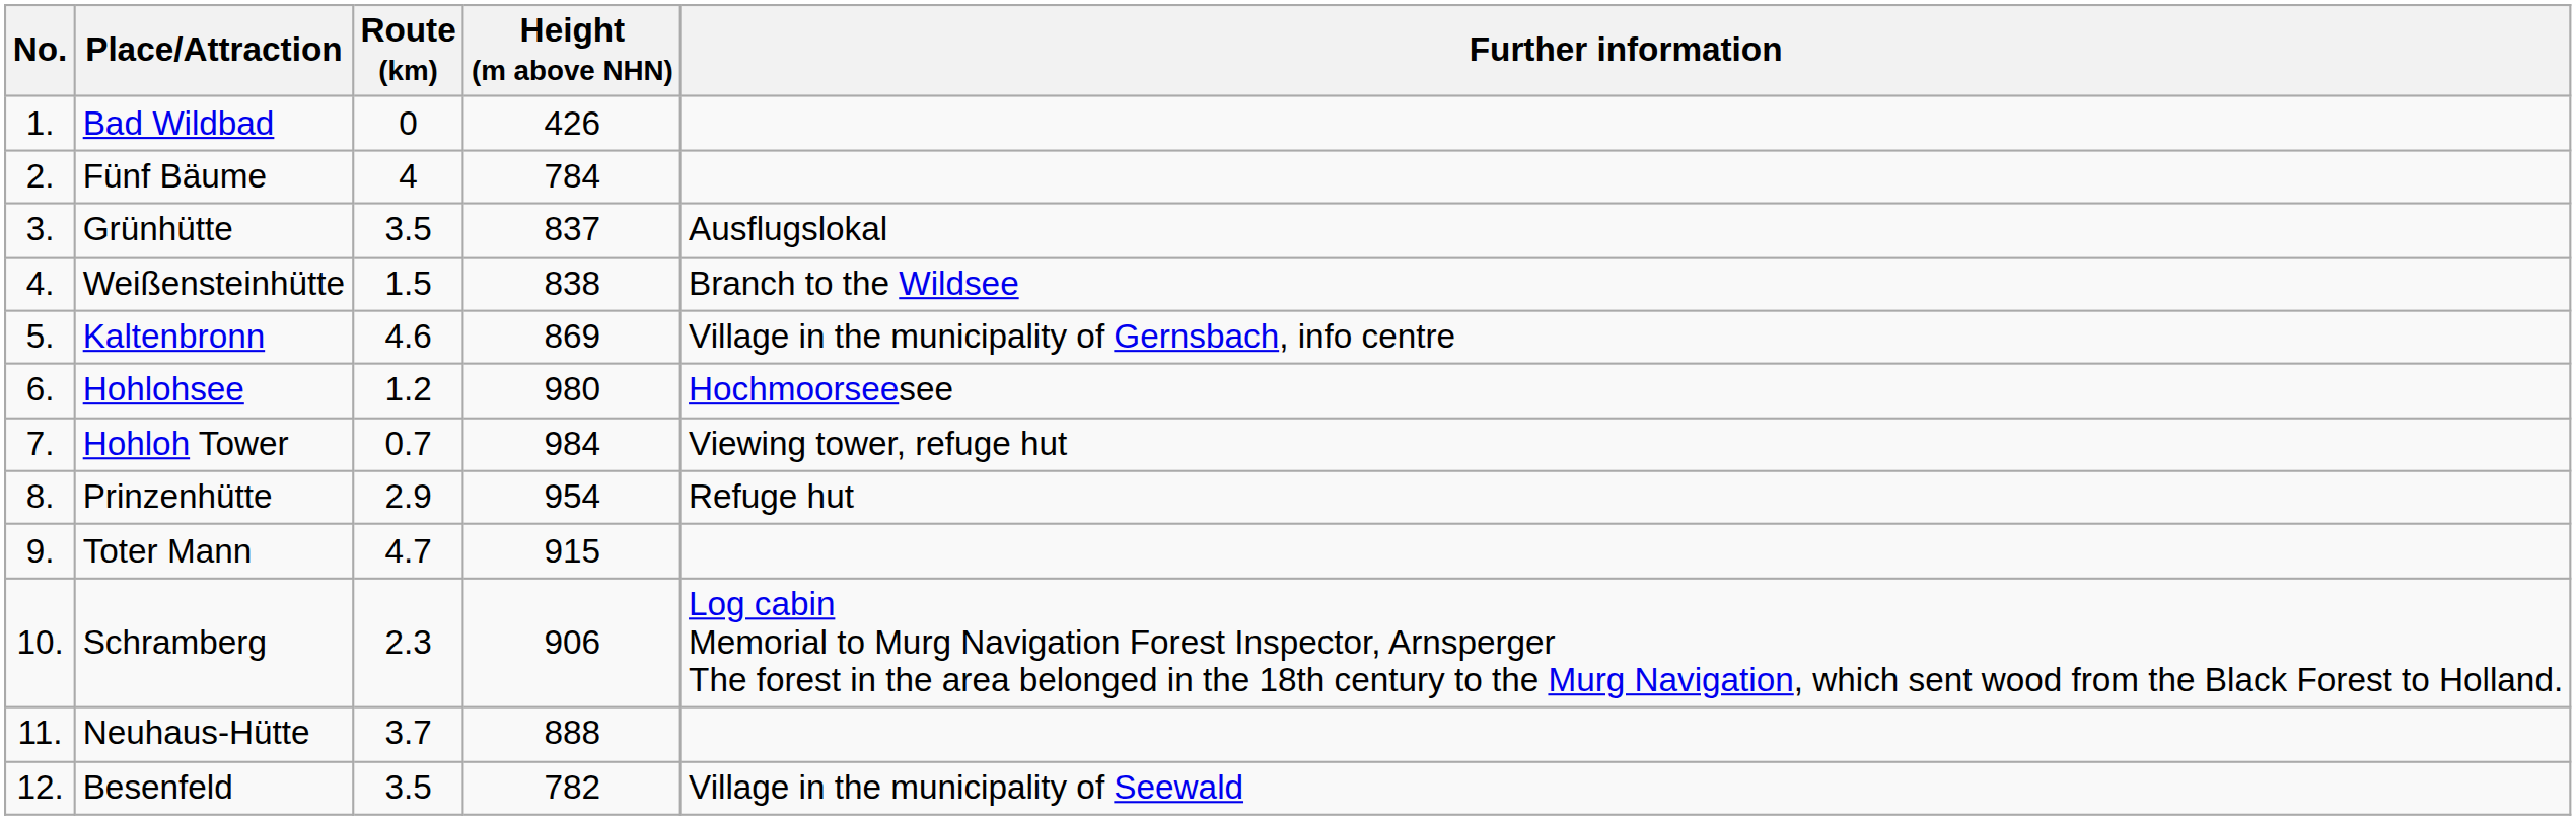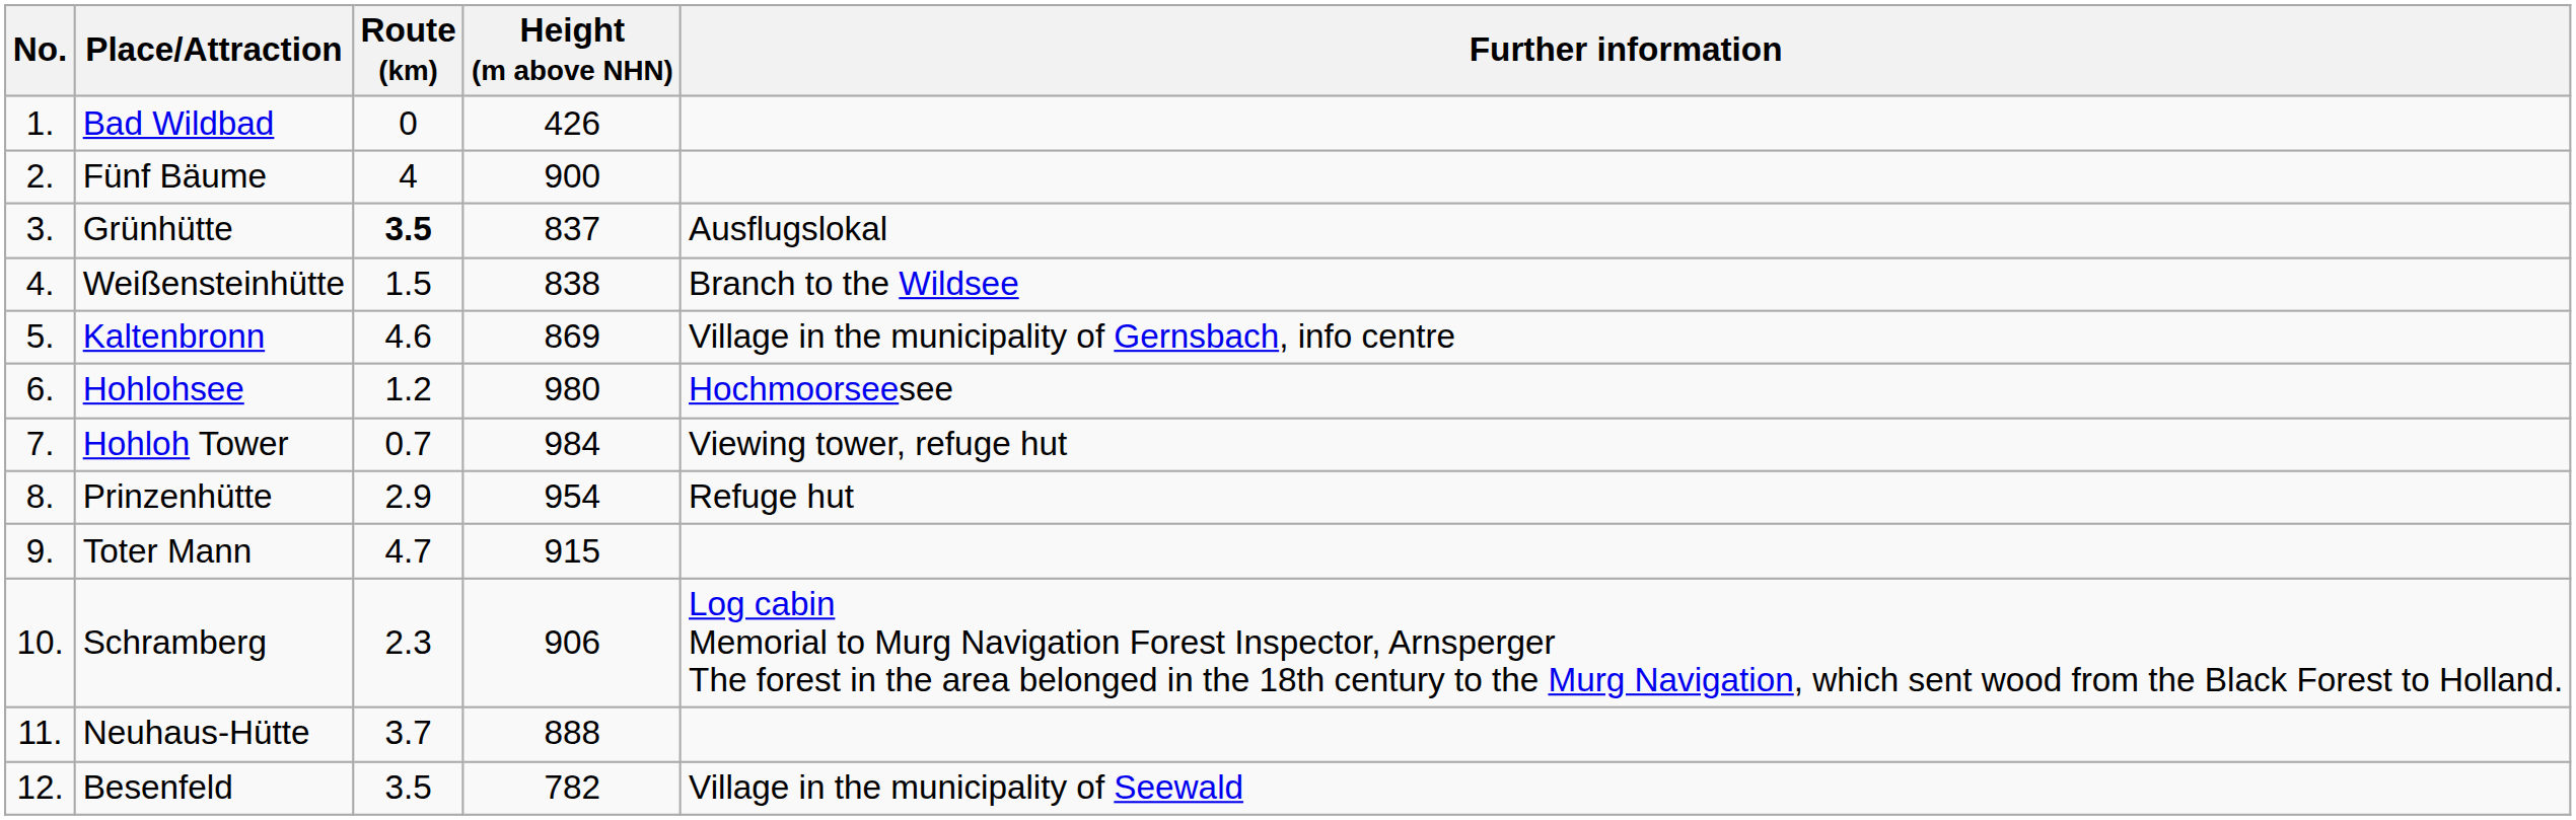 <table class="wikitable toptextcells">
 <tr class="hintergrundfarbe5">
 <th>No.</th>
 <th>Place/Attraction</th>
 <th>Route <br><small>(km)</small></th>
 <th>Height <br><small>(m above NHN)</small></th>
 <th class="unsortable">Further information</th>
 </tr>
 <tr>
 <td style="text-align:center">1.</td>
 <td><a href='#'>Bad Wildbad</a></td>
 <td style="text-align:center">0</td>
 <td style="text-align:center">426</td>
 <td></td>
 </tr>
 <tr>
 <td style="text-align:center">2.</td>
 <td>Fünf Bäume</td>
 <td style="text-align:center">4</td>
-<td style="text-align:center">784</td>
+<td style="text-align:center">900</td>
 <td></td>
 </tr>
 <tr>
 <td style="text-align:center">3.</td>
 <td>Grünhütte</td>
-<td style="text-align:center">3.5</td>
+<td style="text-align:center"><strong>3.5</strong></td>
 <td style="text-align:center">837</td>
 <td>Ausflugslokal</td>
 </tr>
 <tr>
 <td style="text-align:center">4.</td>
 <td>Weißensteinhütte</td>
 <td style="text-align:center">1.5</td>
 <td style="text-align:center">838</td>
 <td>Branch to the <a href='#'>Wildsee</a></td>
 </tr>
 <tr>
 <td style="text-align:center">5.</td>
 <td><a href='#'>Kaltenbronn</a></td>
 <td style="text-align:center">4.6</td>
 <td style="text-align:center">869</td>
 <td>Village in the municipality of <a href='#'>Gernsbach</a>, info centre</td>
 </tr>
 <tr>
 <td style="text-align:center">6.</td>
 <td><a href='#'>Hohlohsee</a></td>
 <td style="text-align:center">1.2</td>
 <td style="text-align:center">980</td>
 <td><a href='#'>Hochmoorsee</a>see</td>
 </tr>
 <tr>
 <td style="text-align:center">7.</td>
 <td><a href='#'>Hohloh</a> Tower</td>
 <td style="text-align:center">0.7</td>
 <td style="text-align:center">984</td>
 <td>Viewing tower, refuge hut</td>
 </tr>
 <tr>
 <td style="text-align:center">8.</td>
 <td>Prinzenhütte</td>
 <td style="text-align:center">2.9</td>
 <td style="text-align:center">954</td>
 <td>Refuge hut</td>
 </tr>
 <tr>
 <td style="text-align:center">9.</td>
 <td>Toter Mann</td>
 <td style="text-align:center">4.7</td>
 <td style="text-align:center">915</td>
 <td></td>
 </tr>
 <tr>
 <td style="text-align:center">10.</td>
 <td>Schramberg</td>
 <td style="text-align:center">2.3</td>
 <td style="text-align:center">906</td>
 <td><a href='#'>Log cabin</a><br>Memorial to Murg Navigation Forest Inspector, Arnsperger<br>The forest in the area belonged in the 18th century to the <a href='#'>Murg Navigation</a>, which sent wood from the Black Forest to Holland.</td>
 </tr>
 <tr>
 <td style="text-align:center">11.</td>
 <td>Neuhaus-Hütte</td>
 <td style="text-align:center">3.7</td>
 <td style="text-align:center">888</td>
 <td></td>
 </tr>
 <tr>
 <td style="text-align:center">12.</td>
 <td>Besenfeld</td>
 <td style="text-align:center">3.5</td>
 <td style="text-align:center">782</td>
 <td>Village in the municipality of <a href='#'>Seewald</a></td>
 </tr>
 </table>
